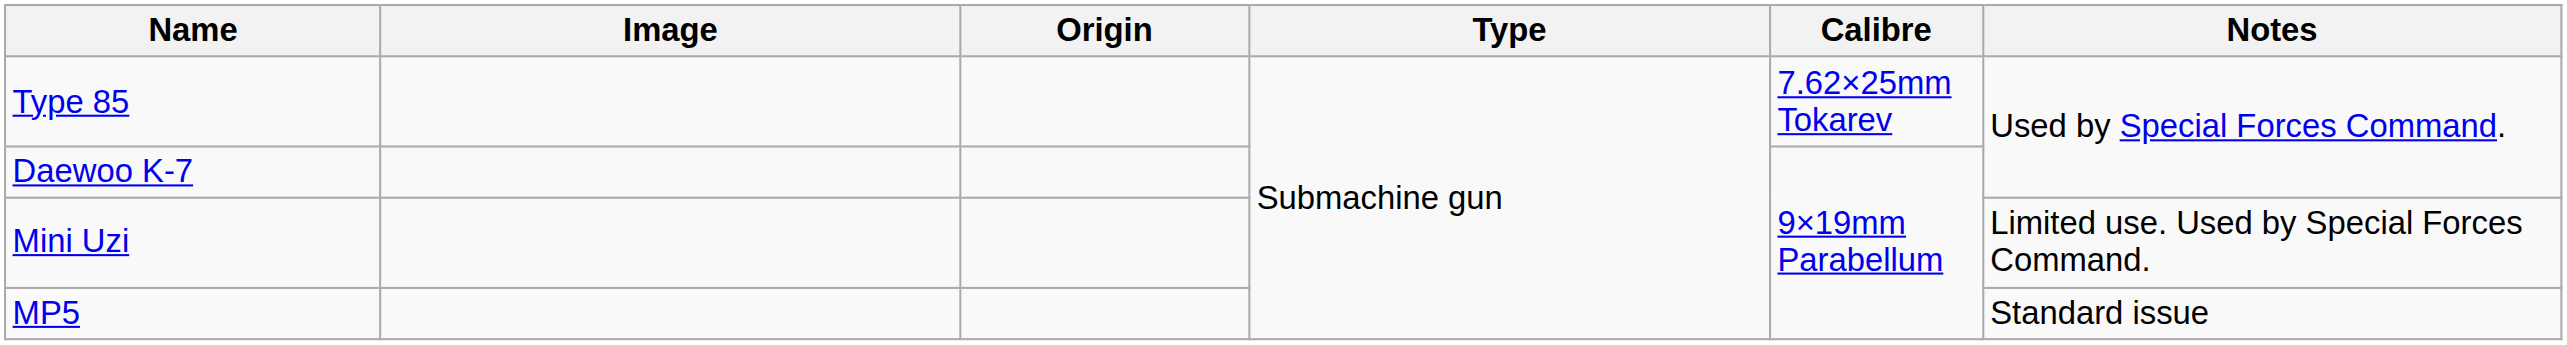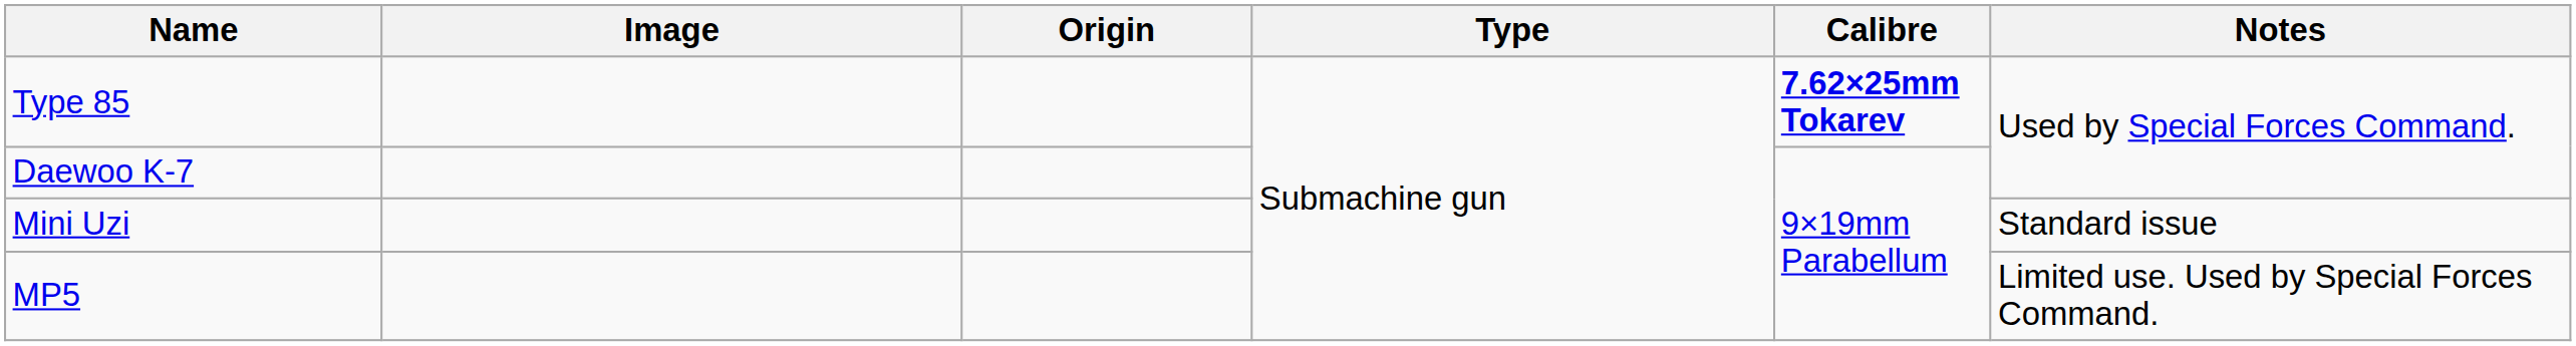 <table class="wikitable sortable">
 <tr>
 <th style="text-align: center; width:13%;">Name</th>
 <th style="text-align: center; width:20%;">Image</th>
 <th style="text-align: center; width:10%;">Origin</th>
 <th style="text-align: center; width:18%;">Type</th>
 <th style="text-align: center; width:7%;">Calibre</th>
 <th style="text-align: center; width:20%;">Notes</th>
 </tr>
 <tr>
 <td><a href='#'>Type 85</a></td>
 <td></td>
 <td></td>
 <td rowspan="4">Submachine gun</td>
-<td><a href='#'>7.62×25mm Tokarev</a></td>
+<td><strong><a href='#'>7.62×25mm Tokarev</a></strong></td>
 <td rowspan="2">Used by <a href='#'>Special Forces Command</a>.</td>
 </tr>
 <tr>
 <td><a href='#'>Daewoo K-7</a></td>
 <td></td>
 <td></td>
 <td rowspan="3"><a href='#'>9×19mm Parabellum</a></td>
 </tr>
 <tr>
 <td><a href='#'>Mini Uzi</a></td>
 <td></td>
 <td></td>
-<td>Limited use. Used by Special Forces Command.</td>
+<td>Standard issue</td>
 </tr>
 <tr>
 <td><a href='#'>MP5</a></td>
 <td></td>
 <td></td>
-<td>Standard issue</td>
+<td>Limited use. Used by Special Forces Command.</td>
 </tr>
 </table>
